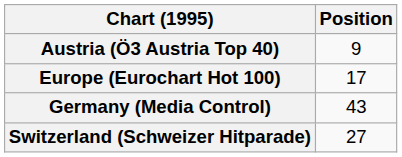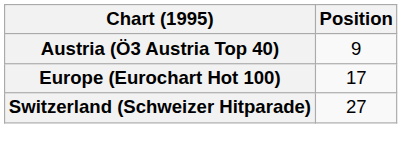 <table class="wikitable sortable plainrowheaders" style="text-align:center">
 <tr>
 <th>Chart (1995)</th>
 <th>Position</th>
 </tr>
 <tr>
 <th scope="row">Austria (Ö3 Austria Top 40)</th>
 <td>9</td>
 </tr>
 <tr>
 <th scope="row">Europe (Eurochart Hot 100)</th>
 <td>17</td>
 </tr>
 <tr>
-<th scope="row">Germany (Media Control)</th>
-<td>43</td>
-</tr>
-<tr>
 <th scope="row">Switzerland (Schweizer Hitparade)</th>
 <td>27</td>
 </tr>
 </table>
